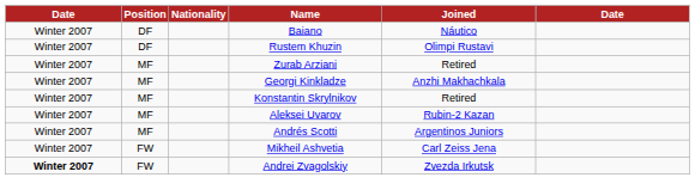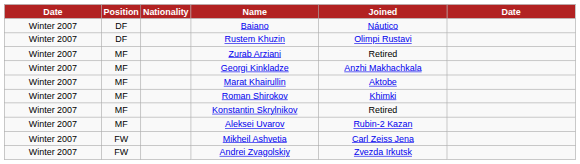 <table class="wikitable"  style="text-align:center; font-size:90%; ">
 <tr>
 <th style="background:#B22222; color:white; width:150px;">Date</th>
 <th style="background:#B22222; color:white; width:50px;">Position</th>
 <th style="background:#B22222; color:white; width:50px;">Nationality</th>
 <th style="background:#B22222; color:white; width:200px;">Name</th>
 <th style="background:#B22222; color:white; width:200px;">Joined</th>
 <th style="background:#B22222; color:white; width:200px;">Date</th>
 </tr>
 <tr>
 <td>Winter 2007</td>
 <td>DF</td>
 <td></td>
 <td><a href='#'>Baiano</a></td>
 <td><a href='#'>Náutico</a></td>
 <td></td>
 </tr>
 <tr>
 <td>Winter 2007</td>
 <td>DF</td>
 <td></td>
 <td><a href='#'>Rustem Khuzin</a></td>
 <td><a href='#'>Olimpi Rustavi</a></td>
 <td></td>
 </tr>
 <tr>
 <td>Winter 2007</td>
 <td>MF</td>
 <td></td>
 <td><a href='#'>Zurab Arziani</a></td>
 <td>Retired</td>
 <td></td>
 </tr>
 <tr>
 <td>Winter 2007</td>
 <td>MF</td>
 <td></td>
 <td><a href='#'>Georgi Kinkladze</a></td>
 <td><a href='#'>Anzhi Makhachkala</a></td>
 <td></td>
 </tr>
 <tr>
 <td>Winter 2007</td>
 <td>MF</td>
 <td></td>
+<td><a href='#'>Marat Khairullin</a></td>
+<td><a href='#'>Aktobe</a></td>
+<td></td>
+</tr>
+<tr>
+<td>Winter 2007</td>
+<td>MF</td>
+<td></td>
+<td><a href='#'>Roman Shirokov</a></td>
+<td><a href='#'>Khimki</a></td>
+<td></td>
+</tr>
+<tr>
+<td>Winter 2007</td>
+<td>MF</td>
+<td></td>
 <td><a href='#'>Konstantin Skrylnikov</a></td>
 <td>Retired</td>
 <td></td>
 </tr>
 <tr>
 <td>Winter 2007</td>
 <td>MF</td>
 <td></td>
 <td><a href='#'>Aleksei Uvarov</a></td>
 <td><a href='#'>Rubin-2 Kazan</a></td>
 <td></td>
 </tr>
 <tr>
 <td>Winter 2007</td>
-<td>MF</td>
-<td></td>
-<td><a href='#'>Andrés Scotti</a></td>
-<td><a href='#'>Argentinos Juniors</a></td>
-<td></td>
-</tr>
-<tr>
-<td>Winter 2007</td>
 <td>FW</td>
 <td></td>
 <td><a href='#'>Mikheil Ashvetia</a></td>
 <td><a href='#'>Carl Zeiss Jena</a></td>
 <td></td>
 </tr>
 <tr>
-<td><strong>Winter 2007</strong></td>
+<td>Winter 2007</td>
 <td>FW</td>
 <td></td>
 <td><a href='#'>Andrei Zvagolskiy</a></td>
 <td><a href='#'>Zvezda Irkutsk</a></td>
 <td></td>
 </tr>
 </table>
